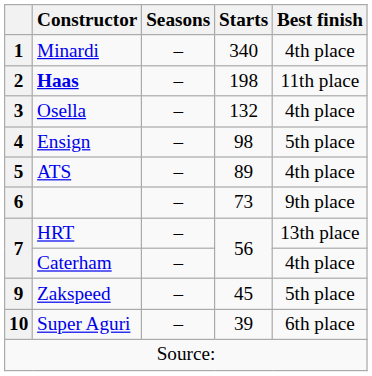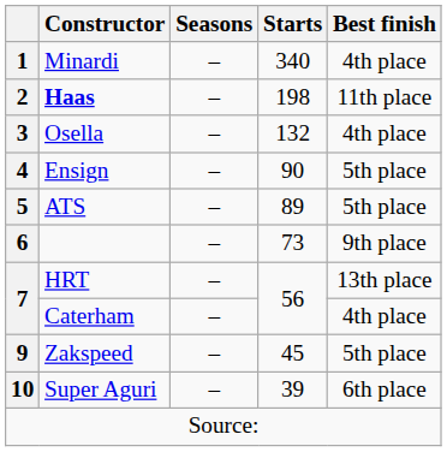 <table class="wikitable">
 <tr>
 <th></th>
 <th>Constructor</th>
 <th>Seasons</th>
 <th>Starts</th>
 <th>Best finish</th>
 </tr>
 <tr align="center">
 <th>1</th>
 <td align=left> <a href='#'>Minardi</a></td>
 <td>–</td>
 <td>340</td>
 <td>4th place</td>
 </tr>
 <tr align="center">
 <th>2</th>
 <td align=left> <strong><a href='#'>Haas</a></strong></td>
 <td>–</td>
 <td>198</td>
 <td>11th place</td>
 </tr>
 <tr align="center">
 <th>3</th>
 <td align=left> <a href='#'>Osella</a></td>
 <td>–</td>
 <td>132</td>
 <td>4th place</td>
 </tr>
 <tr align="center">
 <th>4</th>
 <td align=left> <a href='#'>Ensign</a></td>
 <td>–</td>
-<td>98</td>
+<td>90</td>
 <td>5th place</td>
 </tr>
 <tr align="center">
 <th>5</th>
 <td align=left> <a href='#'>ATS</a></td>
 <td>–</td>
 <td>89</td>
-<td>4th place</td>
+<td>5th place</td>
 </tr>
 <tr align="center">
 <th>6</th>
 <td align=left></td>
 <td>–</td>
 <td>73</td>
 <td>9th place</td>
 </tr>
 <tr align="center">
 <th rowspan=2>7</th>
 <td align=left> <a href='#'>HRT</a></td>
 <td>–</td>
 <td rowspan=2>56</td>
 <td>13th place</td>
 </tr>
 <tr align="center">
 <td align=left> <a href='#'>Caterham</a></td>
 <td>–</td>
 <td>4th place</td>
 </tr>
 <tr align="center">
 <th>9</th>
 <td align=left> <a href='#'>Zakspeed</a></td>
 <td>–</td>
 <td>45</td>
 <td>5th place</td>
 </tr>
 <tr align="center">
 <th>10</th>
 <td align=left> <a href='#'>Super Aguri</a></td>
 <td>–</td>
 <td>39</td>
 <td>6th place<br></td>
 </tr>
 <tr>
 <td colspan="5" align="center">Source:</td>
 </tr>
 </table>
